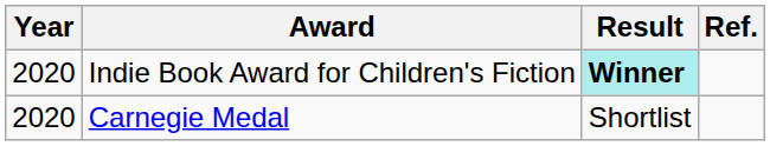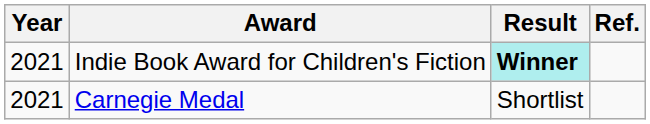 <table class="wikitable sortable mw-collapsible">
 <tr>
 <th>Year</th>
 <th>Award</th>
 <th>Result</th>
 <th>Ref.</th>
 </tr>
 <tr>
-<td>2020</td>
+<td>2021</td>
 <td>Indie Book Award for Children's Fiction</td>
 <td style="background: paleturquoise;"><strong>Winner</strong></td>
 <td></td>
 </tr>
 <tr>
-<td>2020</td>
+<td>2021</td>
 <td><a href='#'>Carnegie Medal</a></td>
 <td>Shortlist</td>
 <td></td>
 </tr>
 </table>
